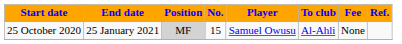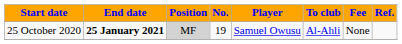 <table class="wikitable sortable">
 <tr>
 <th style="background:orange; color:blue;"><strong>Start date</strong></th>
 <th style="background:orange; color:blue;"><strong>End date</strong></th>
 <th style="background:orange; color:blue;"><strong>Position</strong></th>
 <th style="background:orange; color:blue;"><strong>No.</strong></th>
 <th style="background:orange; color:blue;"><strong>Player</strong></th>
 <th style="background:orange; color:blue;"><strong>To club</strong></th>
 <th style="background:orange; color:blue;"><strong>Fee</strong></th>
 <th style="background:orange; color:blue;"><strong>Ref.</strong></th>
 </tr>
 <tr>
 <td>25 October 2020</td>
-<td>25 January 2021</td>
+<td><strong>25 January 2021</strong></td>
 <td style="background: lightgrey; text-align:center;">MF</td>
-<td style="text-align:center;">15</td>
+<td style="text-align:center;">19</td>
 <td style="text-align:left;"> <a href='#'>Samuel Owusu</a></td>
 <td style="text-align:left;"> <a href='#'>Al-Ahli</a></td>
 <td>None</td>
 <td></td>
 </tr>
 <tr>
 </tr>
 </table>
